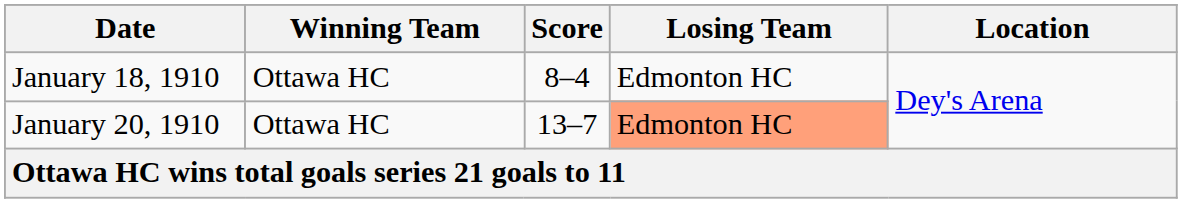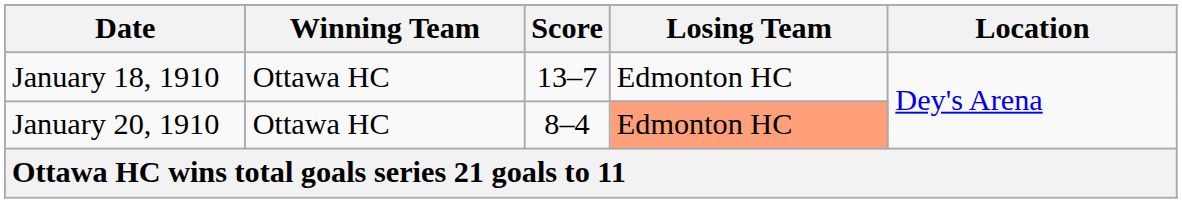 <table class="wikitable">
 <tr>
 <th width="120">Date</th>
 <th width="140">Winning Team</th>
 <th width="5">Score</th>
 <th width="140">Losing Team</th>
 <th width="145">Location</th>
 </tr>
 <tr>
 <td>January 18, 1910</td>
 <td>Ottawa HC</td>
-<td align="center">8–4</td>
+<td align="center">13–7</td>
 <td>Edmonton HC</td>
 <td rowspan="2"><a href='#'>Dey's Arena</a></td>
 </tr>
 <tr>
 <td>January 20, 1910</td>
 <td>Ottawa HC</td>
-<td align="center">13–7</td>
+<td align="center">8–4</td>
 <td style="background: lightsalmon;">Edmonton HC</td>
 </tr>
 <tr>
 <th colspan="5" style="text-align:left;">Ottawa HC wins total goals series 21 goals to 11</th>
 </tr>
 </table>
